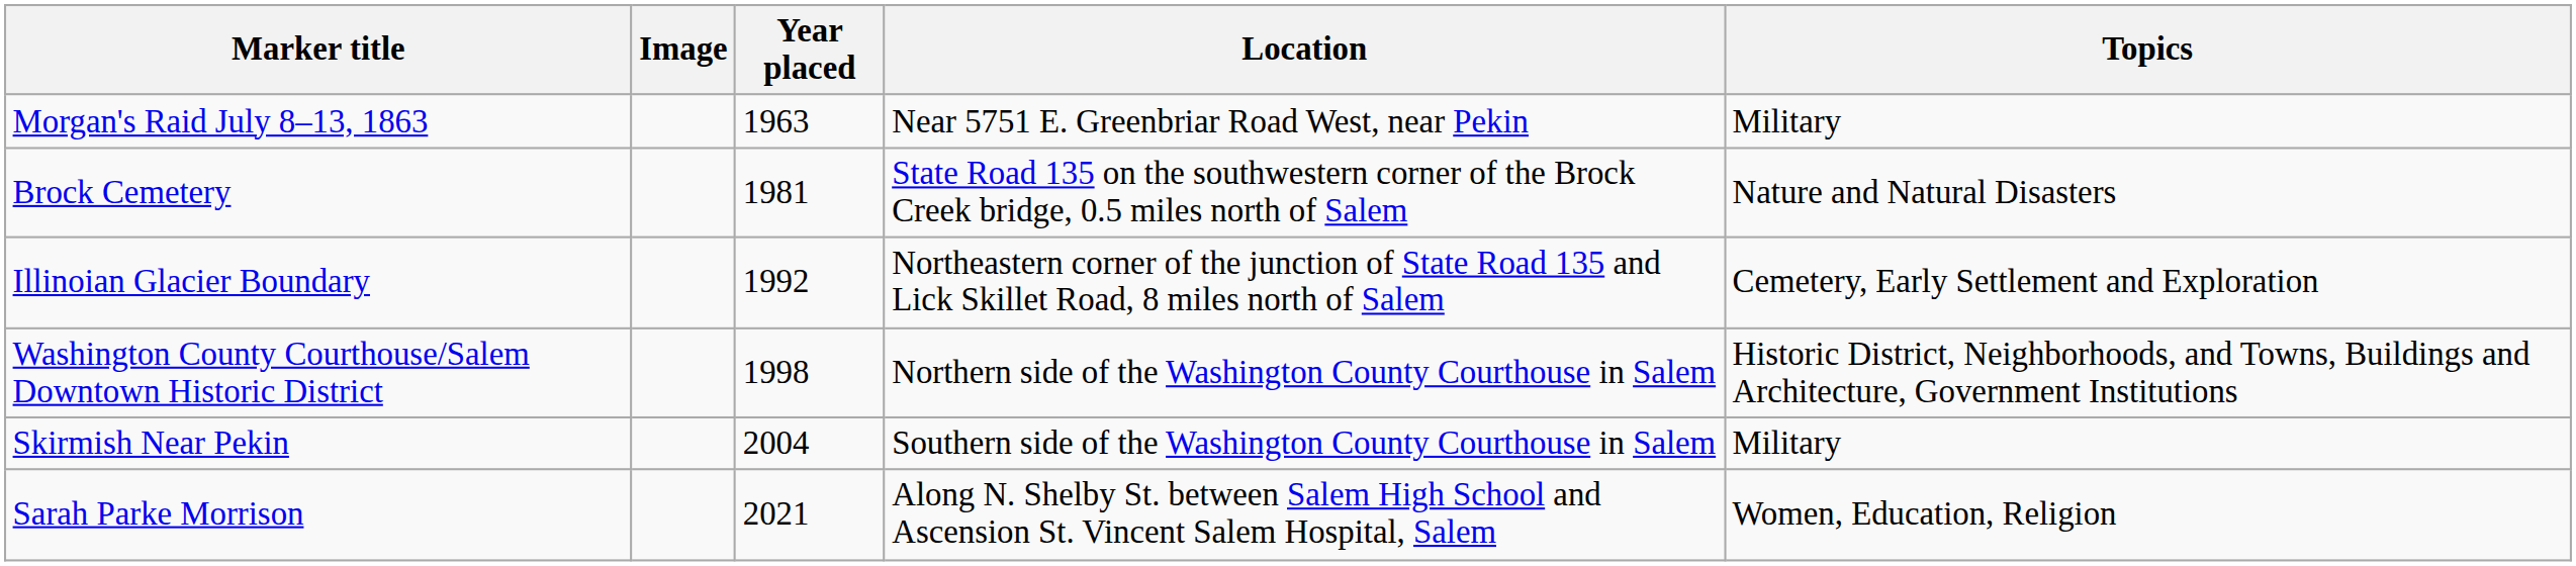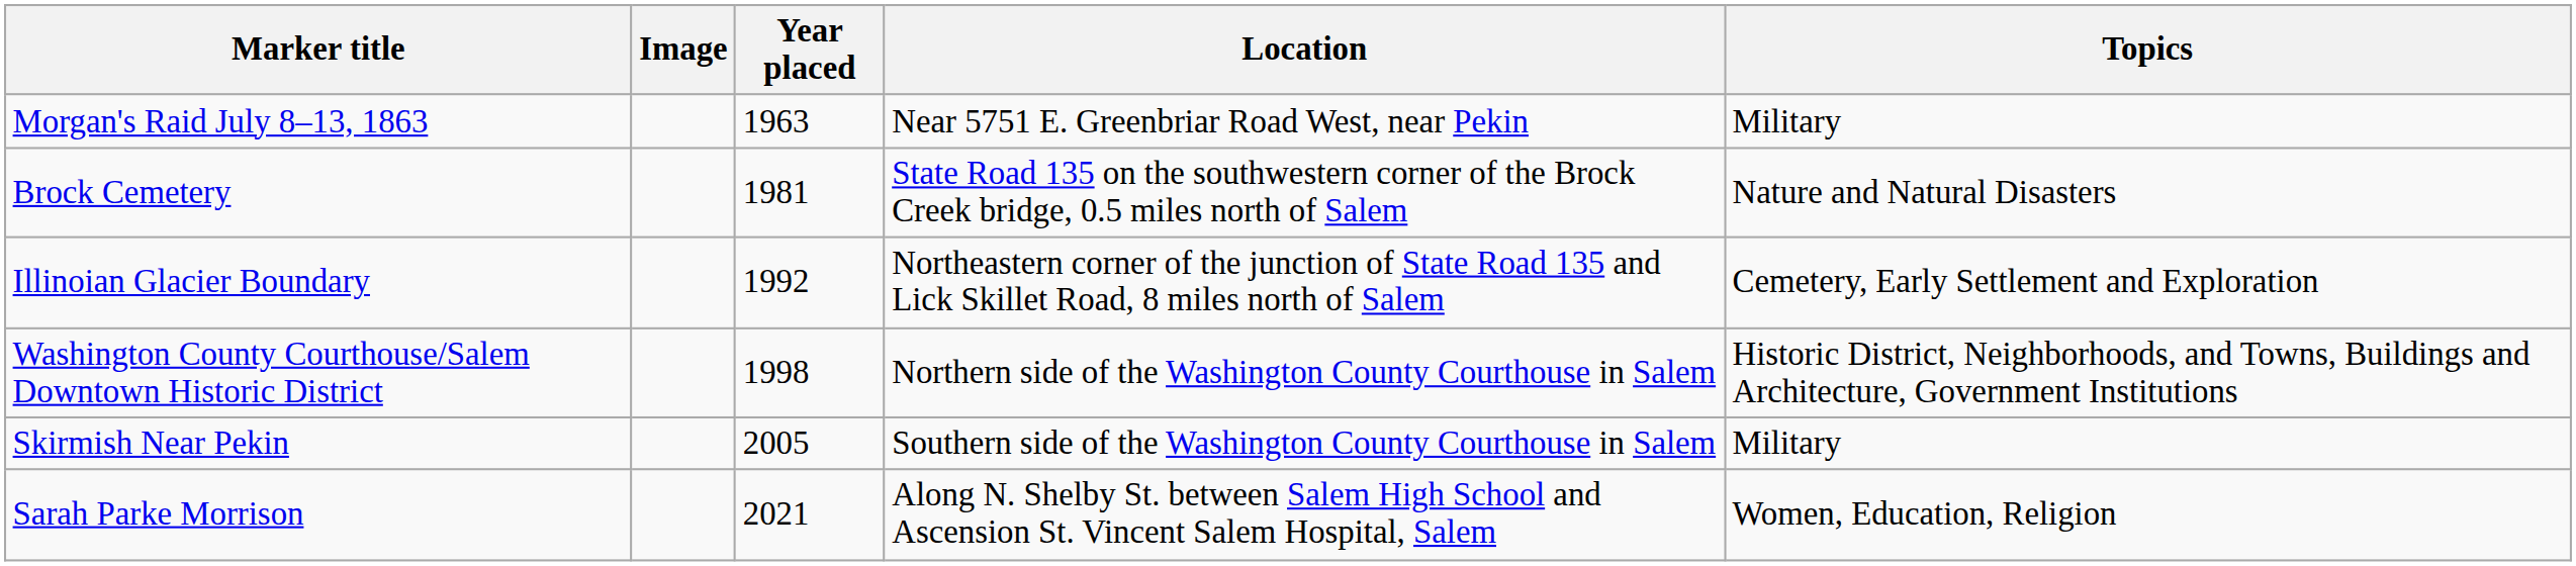 <table class="wikitable sortable" style="width:98%">
 <tr>
 <th>Marker title</th>
 <th class="unsortable">Image</th>
 <th>Year placed</th>
 <th>Location</th>
 <th>Topics</th>
 </tr>
 <tr>
 <td><a href='#'>Morgan's Raid July 8–13, 1863</a></td>
 <td></td>
 <td>1963</td>
 <td>Near 5751 E. Greenbriar Road West, near <a href='#'>Pekin</a><br><small></small></td>
 <td>Military</td>
 </tr>
 <tr ->
 <td><a href='#'>Brock Cemetery</a></td>
 <td></td>
 <td>1981</td>
 <td><a href='#'>State Road 135</a> on the southwestern corner of the Brock Creek bridge, 0.5 miles north of <a href='#'>Salem</a><br><small></small></td>
 <td>Nature and Natural Disasters</td>
 </tr>
 <tr ->
 <td><a href='#'>Illinoian Glacier Boundary</a></td>
 <td></td>
 <td>1992</td>
 <td>Northeastern corner of the junction of <a href='#'>State Road 135</a> and Lick Skillet Road, 8 miles north of <a href='#'>Salem</a><br><small></small></td>
 <td>Cemetery, Early Settlement and Exploration</td>
 </tr>
 <tr ->
 <td><a href='#'>Washington County Courthouse/Salem Downtown Historic District</a></td>
 <td></td>
 <td>1998</td>
 <td>Northern side of the <a href='#'>Washington County Courthouse</a> in <a href='#'>Salem</a><br><small></small></td>
 <td>Historic District, Neighborhoods, and Towns, Buildings and Architecture, Government Institutions</td>
 </tr>
 <tr ->
 <td><a href='#'>Skirmish Near Pekin</a></td>
 <td></td>
-<td>2004</td>
+<td>2005</td>
 <td>Southern side of the <a href='#'>Washington County Courthouse</a> in <a href='#'>Salem</a><br><small></small></td>
 <td>Military</td>
 </tr>
 <tr>
 <td><a href='#'>Sarah Parke Morrison</a></td>
 <td></td>
 <td>2021</td>
 <td>Along N. Shelby St. between <a href='#'>Salem High School</a> and Ascension St. Vincent Salem Hospital, <a href='#'>Salem</a><br><small></small></td>
 <td>Women, Education, Religion</td>
 </tr>
 </table>
